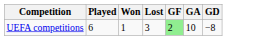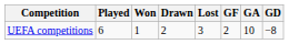 <table class="wikitable">
 <tr>
 <th>Competition</th>
 <th>Played</th>
 <th>Won</th>
+<th>Drawn</th>
 <th>Lost</th>
 <th>GF</th>
 <th>GA</th>
 <th>GD</th>
 </tr>
 <tr>
 <td><a href='#'>UEFA competitions</a></td>
 <td>6</td>
 <td>1</td>
+<td>2</td>
 <td>3</td>
-<td style="background: lightgreen;">2</td>
+<td>2</td>
 <td>10</td>
 <td>−8</td>
 </tr>
 </table>
